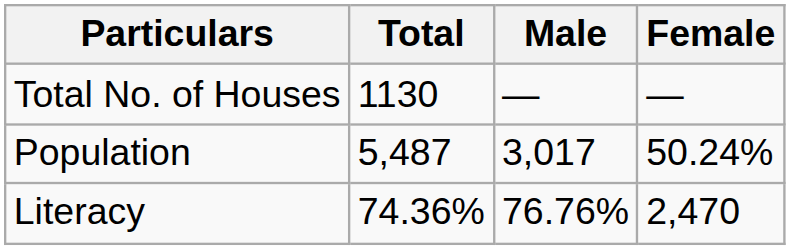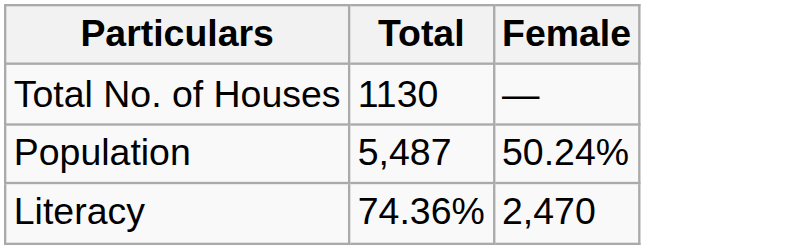 <table class="wikitable">
 <tr>
 <th>Particulars</th>
 <th>Total</th>
-<th>Male</th>
 <th>Female</th>
 </tr>
 <tr>
 <td>Total No. of Houses</td>
 <td>1130</td>
 <td>—</td>
-<td>—</td>
 </tr>
 <tr>
 <td>Population</td>
 <td>5,487</td>
-<td>3,017</td>
 <td>50.24%</td>
 </tr>
 <tr>
 <td>Literacy</td>
 <td>74.36%</td>
-<td>76.76%</td>
 <td>2,470</td>
 </tr>
 </table>
